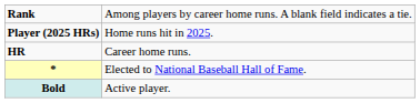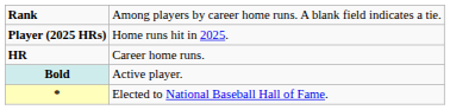 <table class="wikitable" style="font-size:100%;">
 <tr>
 <td><strong>Rank</strong></td>
 <td>Among players by career home runs. A blank field indicates a tie.</td>
 </tr>
 <tr>
 <td><strong>Player (2025 HRs)</strong></td>
 <td>Home runs hit in <a href='#'>2025</a>.</td>
 </tr>
 <tr>
 <td><strong>HR</strong></td>
 <td>Career home runs.</td>
 </tr>
 <tr>
+<th scope="row" style="background:#cfecec;"><strong>Bold</strong></th>
+<td>Active player.</td>
+</tr>
+<tr>
 <th scope="row" style="background-color:#ffffbb">*</th>
 <td>Elected to <a href='#'>National Baseball Hall of Fame</a>.</td>
 </tr>
-<tr>
-<th scope="row" style="background:#cfecec;"><strong>Bold</strong></th>
-<td>Active player.</td>
-</tr>
 </table>
